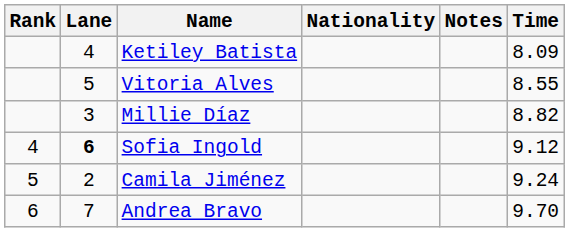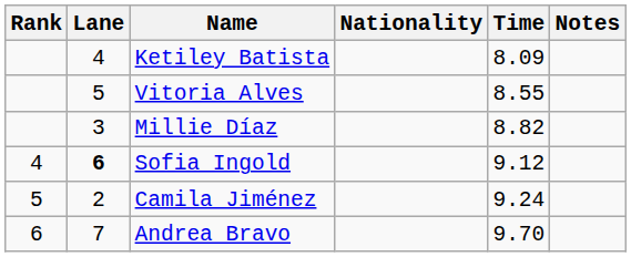 <table class="wikitable sortable" style="text-align:center">
 <tr>
 <th>Rank</th>
 <th>Lane</th>
 <th>Name</th>
 <th>Nationality</th>
+<th>Time</th>
 <th>Notes</th>
-<th>Time</th>
 </tr>
 <tr>
 <td></td>
 <td>4</td>
 <td align=left><a href='#'>Ketiley Batista</a></td>
 <td align=left></td>
+<td>8.09</td>
 <td></td>
-<td>8.09</td>
 </tr>
 <tr>
 <td></td>
 <td>5</td>
 <td align=left><a href='#'>Vitoria Alves</a></td>
 <td align=left></td>
+<td>8.55</td>
 <td></td>
-<td>8.55</td>
 </tr>
 <tr>
 <td></td>
 <td>3</td>
 <td align=left><a href='#'>Millie Díaz</a></td>
 <td align=left></td>
+<td>8.82</td>
 <td></td>
-<td>8.82</td>
 </tr>
 <tr>
 <td>4</td>
 <td><strong>6</strong></td>
 <td align=left><a href='#'>Sofia Ingold</a></td>
 <td align=left></td>
+<td>9.12</td>
 <td></td>
-<td>9.12</td>
 </tr>
 <tr>
 <td>5</td>
 <td>2</td>
 <td align=left><a href='#'>Camila Jiménez</a></td>
 <td align=left></td>
+<td>9.24</td>
 <td></td>
-<td>9.24</td>
 </tr>
 <tr>
 <td>6</td>
 <td>7</td>
 <td align=left><a href='#'>Andrea Bravo</a></td>
 <td align=left></td>
+<td>9.70</td>
 <td></td>
-<td>9.70</td>
 </tr>
 </table>
